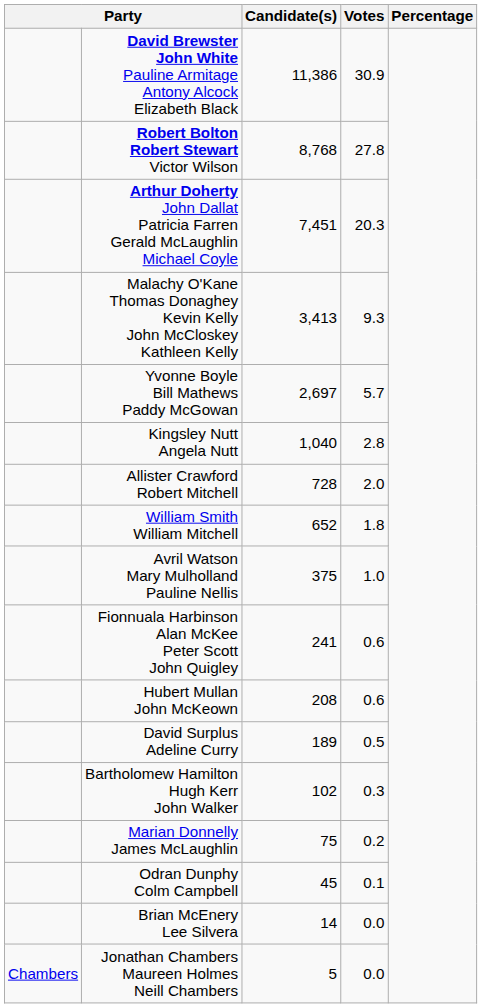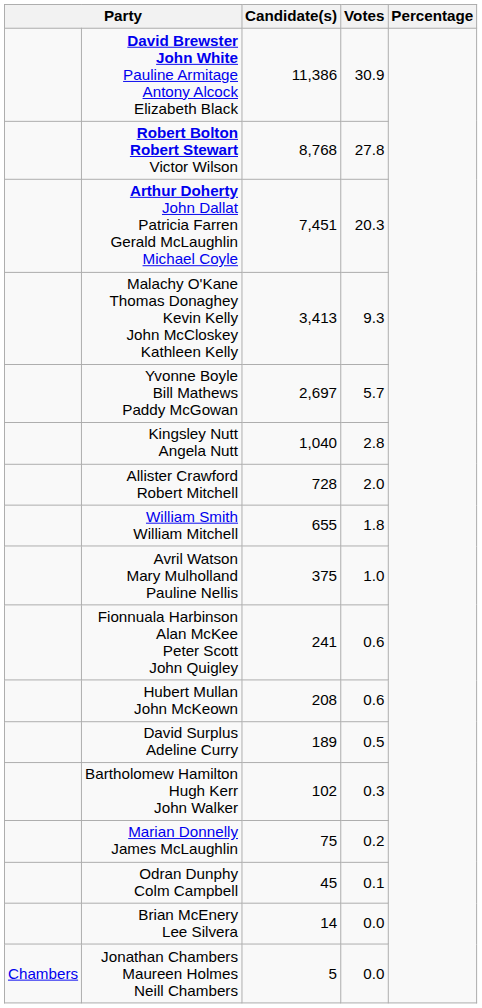 <table class="wikitable">
 <tr>
 <th colspan="2" rowspan="1" align="center" valign="top">Party</th>
 <th valign="top">Candidate(s)</th>
 <th valign="top">Votes</th>
 <th valign="top">Percentage</th>
 </tr>
 <tr>
 <td></td>
 <td align="right"><strong><a href='#'>David Brewster</a></strong><br><strong><a href='#'>John White</a></strong><br><a href='#'>Pauline Armitage</a><br><a href='#'>Antony Alcock</a><br>Elizabeth Black</td>
 <td align="right">11,386</td>
 <td align="right">30.9</td>
 </tr>
 <tr>
 <td></td>
 <td align="right"><strong><a href='#'>Robert Bolton</a></strong><br><strong><a href='#'>Robert Stewart</a></strong><br>Victor Wilson</td>
 <td align="right">8,768</td>
 <td align="right">27.8</td>
 </tr>
 <tr>
 <td></td>
 <td align="right"><strong><a href='#'>Arthur Doherty</a></strong><br><a href='#'>John Dallat</a><br>Patricia Farren<br>Gerald McLaughlin<br><a href='#'>Michael Coyle</a></td>
 <td align="right">7,451</td>
 <td align="right">20.3</td>
 </tr>
 <tr>
 <td></td>
 <td align="right">Malachy O'Kane<br>Thomas Donaghey<br>Kevin Kelly<br>John McCloskey<br>Kathleen Kelly</td>
 <td align="right">3,413</td>
 <td align="right">9.3</td>
 </tr>
 <tr>
 <td></td>
 <td align="right">Yvonne Boyle<br>Bill Mathews<br>Paddy McGowan</td>
 <td align="right">2,697</td>
 <td align="right">5.7</td>
 </tr>
 <tr>
 <td></td>
 <td align="right">Kingsley Nutt<br>Angela Nutt</td>
 <td align="right">1,040</td>
 <td align="right">2.8</td>
 </tr>
 <tr>
 <td></td>
 <td align="right">Allister Crawford<br>Robert Mitchell</td>
 <td align="right">728</td>
 <td align="right">2.0</td>
 </tr>
 <tr>
 <td></td>
 <td align="right"><a href='#'>William Smith</a><br>William Mitchell</td>
-<td align="right">652</td>
+<td align="right">655</td>
 <td align="right">1.8</td>
 </tr>
 <tr>
 <td></td>
 <td align="right">Avril Watson<br>Mary Mulholland<br>Pauline Nellis</td>
 <td align="right">375</td>
 <td align="right">1.0</td>
 </tr>
 <tr>
 <td></td>
 <td align="right">Fionnuala Harbinson<br>Alan McKee<br>Peter Scott<br>John Quigley</td>
 <td align="right">241</td>
 <td align="right">0.6</td>
 </tr>
 <tr>
 <td></td>
 <td align="right">Hubert Mullan<br>John McKeown</td>
 <td align="right">208</td>
 <td align="right">0.6</td>
 </tr>
 <tr>
 <td></td>
 <td align="right">David Surplus<br>Adeline Curry</td>
 <td align="right">189</td>
 <td align="right">0.5</td>
 </tr>
 <tr>
 <td></td>
 <td align="right">Bartholomew Hamilton<br>Hugh Kerr<br>John Walker</td>
 <td align="right">102</td>
 <td align="right">0.3</td>
 </tr>
 <tr>
 <td></td>
 <td align="right"><a href='#'>Marian Donnelly</a><br>James McLaughlin</td>
 <td align="right">75</td>
 <td align="right">0.2</td>
 </tr>
 <tr>
 <td></td>
 <td align="right">Odran Dunphy<br>Colm Campbell</td>
 <td align="right">45</td>
 <td align="right">0.1</td>
 </tr>
 <tr>
 <td></td>
 <td align="right">Brian McEnery<br>Lee Silvera</td>
 <td align="right">14</td>
 <td align="right">0.0</td>
 </tr>
 <tr>
 <td> <a href='#'>Chambers</a></td>
 <td align="right">Jonathan Chambers<br>Maureen Holmes<br>Neill Chambers</td>
 <td align="right">5</td>
 <td align="right">0.0</td>
 </tr>
 </table>
